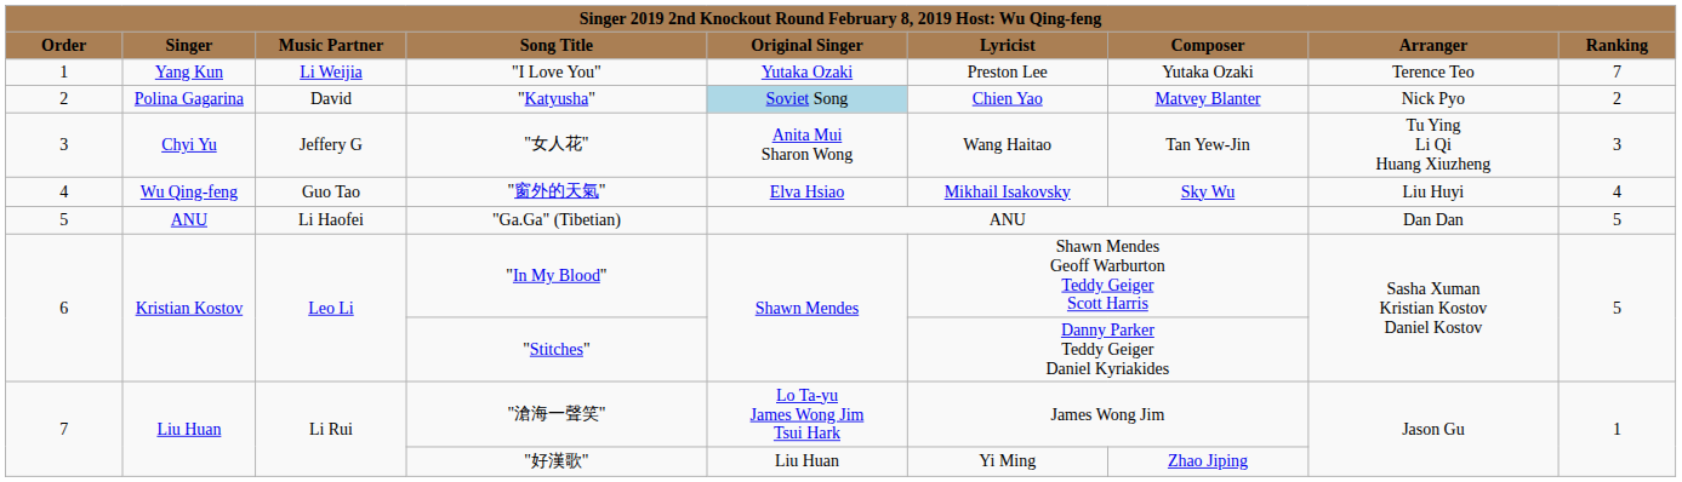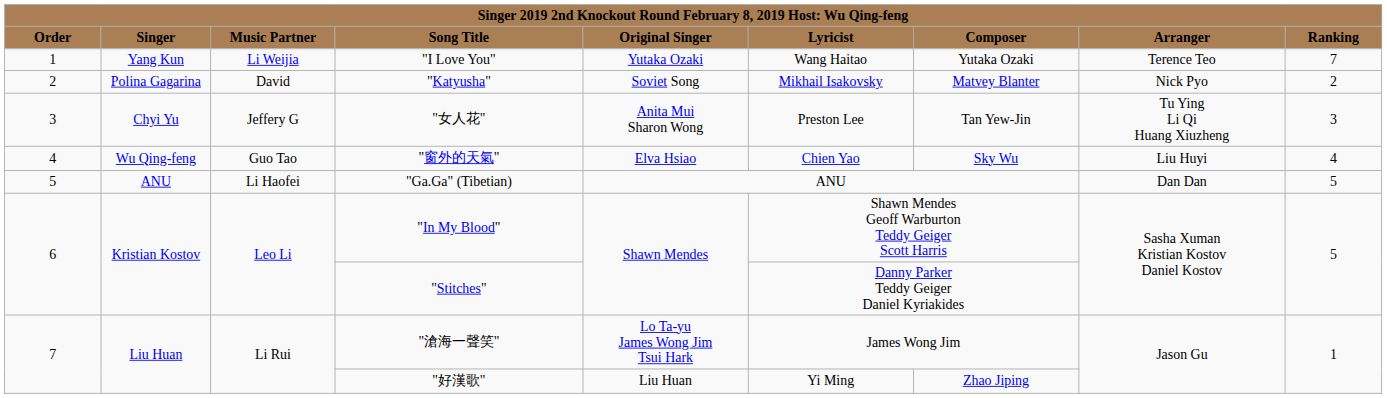 <table class="wikitable sortable mw-collapsible" width="100%" style="text-align:center">
 <tr align=center style="background:#AA7F54">
 <td colspan="9"><div><strong>Singer 2019 2nd Knockout Round February 8, 2019 Host: Wu Qing-feng</strong></div></td>
 </tr>
 <tr style="background:#AA7F54">
 <td style="width:7%"><strong>Order</strong></td>
 <td style="width:8%"><strong>Singer</strong></td>
 <td style="width:9%"><strong>Music Partner</strong></td>
 <td style="width:18%"><strong>Song Title</strong></td>
 <td style="width:12%"><strong>Original Singer</strong></td>
 <td style="width:12% "><strong>Lyricist</strong></td>
 <td style="width:12%"><strong>Composer</strong></td>
 <td style="width:15%"><strong>Arranger</strong></td>
 <td style="width:7%"><strong>Ranking</strong></td>
 </tr>
 <tr>
 <td>1</td>
 <td><a href='#'>Yang Kun</a></td>
 <td><a href='#'>Li Weijia</a></td>
 <td>"I Love You"</td>
 <td><a href='#'>Yutaka Ozaki</a></td>
-<td>Preston Lee</td>
+<td>Wang Haitao</td>
 <td>Yutaka Ozaki</td>
 <td>Terence Teo</td>
 <td>7</td>
 </tr>
 <tr>
 <td>2</td>
 <td><a href='#'>Polina Gagarina</a></td>
 <td>David</td>
 <td>"<a href='#'>Katyusha</a>"</td>
-<td style="background: lightblue;"><a href='#'>Soviet</a> Song</td>
-<td><a href='#'>Chien Yao</a></td>
+<td><a href='#'>Soviet</a> Song</td>
+<td><a href='#'>Mikhail Isakovsky</a></td>
 <td><a href='#'>Matvey Blanter</a></td>
 <td>Nick Pyo</td>
 <td>2</td>
 </tr>
 <tr>
 <td>3</td>
 <td><a href='#'>Chyi Yu</a></td>
 <td>Jeffery G</td>
 <td>"女人花"</td>
 <td><a href='#'>Anita Mui</a><br>Sharon Wong</td>
-<td>Wang Haitao</td>
+<td>Preston Lee</td>
 <td>Tan Yew-Jin</td>
 <td>Tu Ying<br>Li Qi<br>Huang Xiuzheng</td>
 <td>3</td>
 </tr>
 <tr>
 <td>4</td>
 <td><a href='#'>Wu Qing-feng</a></td>
 <td>Guo Tao</td>
 <td>"<a href='#'>窗外的天氣</a>"</td>
 <td><a href='#'>Elva Hsiao</a></td>
-<td><a href='#'>Mikhail Isakovsky</a></td>
+<td><a href='#'>Chien Yao</a></td>
 <td><a href='#'>Sky Wu</a></td>
 <td>Liu Huyi</td>
 <td>4</td>
 </tr>
 <tr>
 <td>5</td>
 <td><a href='#'>ANU</a></td>
 <td>Li Haofei</td>
 <td>"Ga.Ga" (Tibetian)</td>
 <td colspan="3">ANU</td>
 <td>Dan Dan</td>
 <td>5</td>
 </tr>
 <tr>
 <td rowspan=2>6</td>
 <td rowspan=2><a href='#'>Kristian Kostov</a></td>
 <td rowspan=2><a href='#'>Leo Li</a></td>
 <td>"<a href='#'>In My Blood</a>"</td>
 <td rowspan=2><a href='#'>Shawn Mendes</a></td>
 <td colspan=2>Shawn Mendes<br>Geoff Warburton<br><a href='#'>Teddy Geiger</a><br><a href='#'>Scott Harris</a></td>
 <td rowspan=2>Sasha Xuman<br>Kristian Kostov<br>Daniel Kostov</td>
 <td rowspan=2>5</td>
 </tr>
 <tr>
 <td>"<a href='#'>Stitches</a>"</td>
 <td colspan=2><a href='#'>Danny Parker</a><br>Teddy Geiger<br>Daniel Kyriakides</td>
 </tr>
 <tr>
 <td rowspan=2>7</td>
 <td rowspan=2><a href='#'>Liu Huan</a></td>
 <td rowspan=2>Li Rui</td>
 <td>"滄海一聲笑"</td>
 <td><a href='#'>Lo Ta-yu</a><br><a href='#'>James Wong Jim</a><br><a href='#'>Tsui Hark</a></td>
 <td colspan=2>James Wong Jim</td>
 <td rowspan=2>Jason Gu</td>
 <td rowspan=2>1</td>
 </tr>
 <tr>
 <td>"好漢歌"</td>
 <td>Liu Huan</td>
 <td>Yi Ming</td>
 <td><a href='#'>Zhao Jiping</a></td>
 </tr>
 </table>
